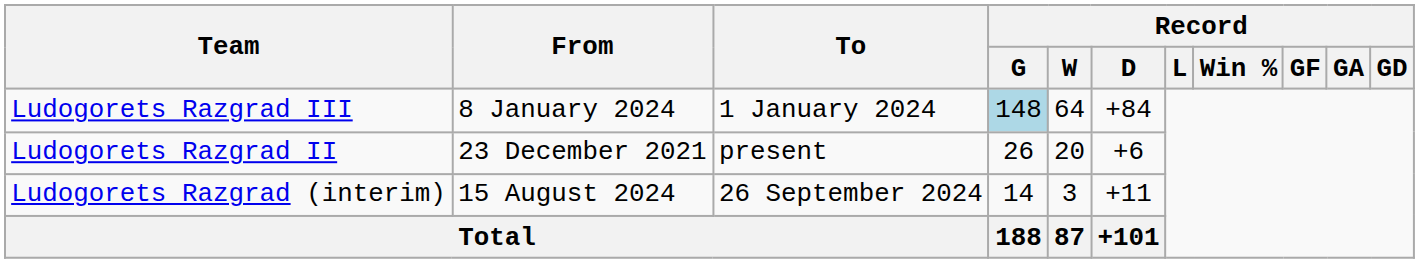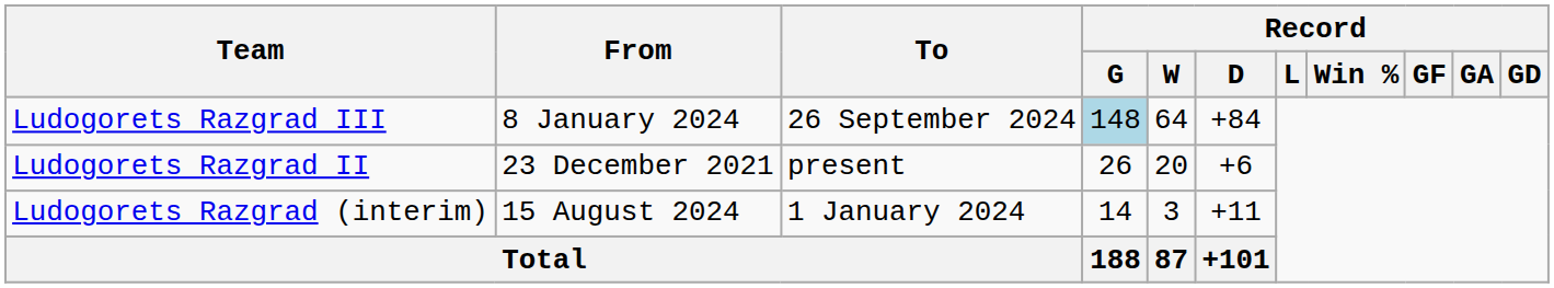 <table class="wikitable" style="text-align: center">
 <tr>
 <th rowspan=2>Team</th>
 <th rowspan=2>From</th>
 <th rowspan=2>To</th>
 <th colspan=8>Record</th>
 </tr>
 <tr>
 <th>G</th>
 <th>W</th>
 <th>D</th>
 <th>L</th>
 <th>Win %</th>
 <th>GF</th>
 <th>GA</th>
 <th>GD</th>
 </tr>
 <tr>
 <td rowspan="1" align="left"> <a href='#'>Ludogorets Razgrad III</a></td>
 <td rowspan="1" align="left">8 January 2024</td>
-<td rowspan="1" align="left">1 January 2024<br></td>
+<td rowspan="1" align="left">26 September 2024<br></td>
 <td align="center" style="background: lightblue;">148</td>
 <td align="center">64</td>
 <td align="center">+84</td>
 </tr>
 <tr>
 <td rowspan="1" align="left"> <a href='#'>Ludogorets Razgrad II</a></td>
 <td rowspan="1" align="left">23 December 2021</td>
 <td rowspan="1" align="left">present<br></td>
 <td align="center">26</td>
 <td align="center">20</td>
 <td align="center">+6</td>
 </tr>
 <tr>
 <td rowspan="1" align="left"> <a href='#'>Ludogorets Razgrad</a> (interim)</td>
 <td rowspan="1" align="left">15 August 2024</td>
-<td rowspan="1" align="left">26 September 2024<br></td>
+<td rowspan="1" align="left">1 January 2024<br></td>
 <td align="center">14</td>
 <td align="center">3</td>
 <td align="center">+11</td>
 </tr>
 <tr>
 <th colspan="3">Total<br></th>
 <th align="center">188</th>
 <th align="center">87</th>
 <th align="center">+101</th>
 </tr>
 </table>
